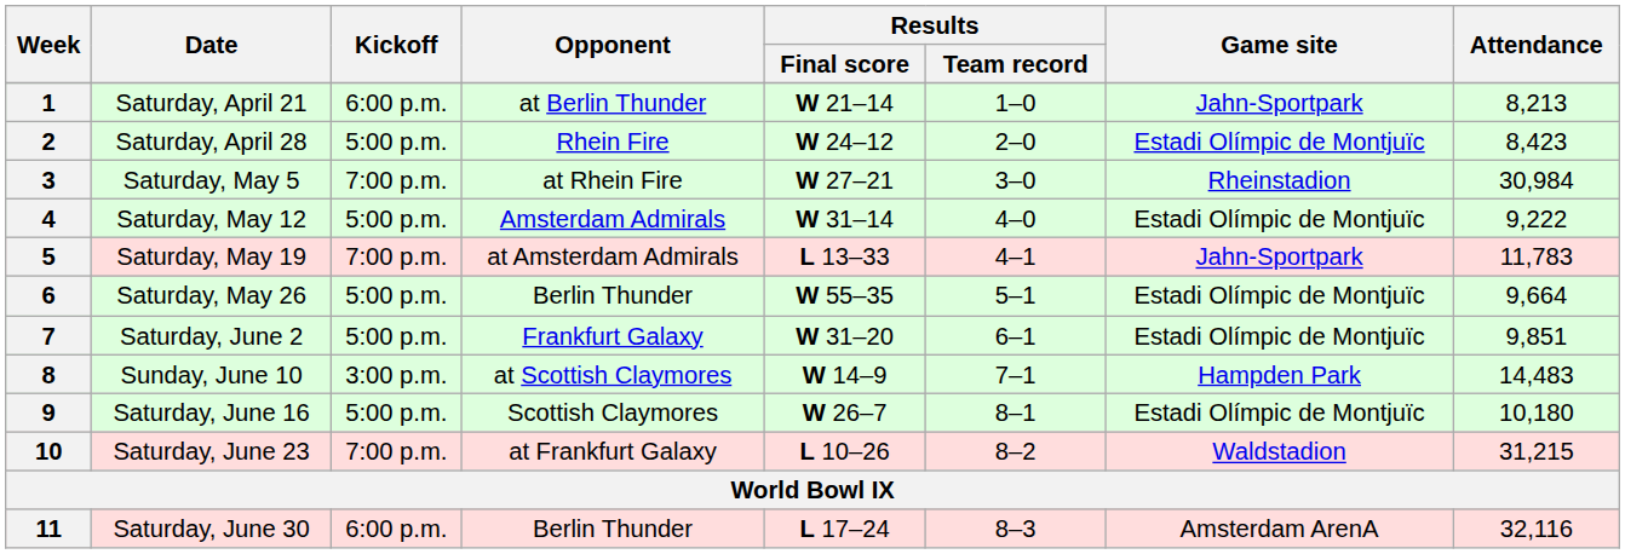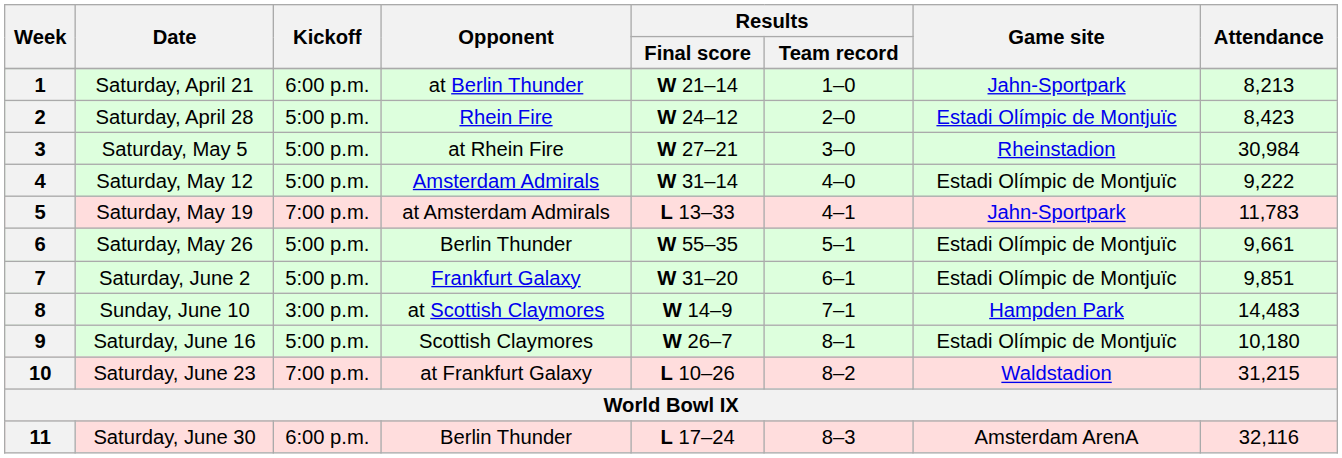 <table class="wikitable" style="font-size:95%; text-align:center; width:66em">
 <tr>
 <th rowspan="2">Week</th>
 <th rowspan="2">Date</th>
 <th rowspan="2">Kickoff </th>
 <th rowspan="2">Opponent</th>
 <th colspan="2">Results</th>
 <th rowspan="2">Game site</th>
 <th rowspan="2">Attendance</th>
 </tr>
 <tr>
 <th>Final score</th>
 <th>Team record</th>
 </tr>
 <tr>
 </tr>
 <tr bgcolor="#DDFFDD">
 <th>1</th>
 <td>Saturday, April 21</td>
 <td>6:00 p.m.</td>
 <td>at <a href='#'>Berlin Thunder</a></td>
 <td><strong>W</strong> 21–14</td>
 <td>1–0</td>
 <td><a href='#'>Jahn-Sportpark</a></td>
 <td>8,213</td>
 </tr>
 <tr bgcolor="#DDFFDD">
 <th>2</th>
 <td>Saturday, April 28</td>
 <td>5:00 p.m.</td>
 <td><a href='#'>Rhein Fire</a></td>
 <td><strong>W</strong> 24–12</td>
 <td>2–0</td>
 <td><a href='#'>Estadi Olímpic de Montjuïc</a></td>
 <td>8,423</td>
 </tr>
 <tr bgcolor="#DDFFDD">
 <th>3</th>
 <td>Saturday, May 5</td>
-<td>7:00 p.m.</td>
+<td>5:00 p.m.</td>
 <td>at Rhein Fire</td>
 <td><strong>W</strong> 27–21</td>
 <td>3–0</td>
 <td><a href='#'>Rheinstadion</a></td>
 <td>30,984</td>
 </tr>
 <tr bgcolor="#DDFFDD">
 <th>4</th>
 <td>Saturday, May 12</td>
 <td>5:00 p.m.</td>
 <td><a href='#'>Amsterdam Admirals</a></td>
 <td><strong>W</strong> 31–14</td>
 <td>4–0</td>
 <td>Estadi Olímpic de Montjuïc</td>
 <td>9,222</td>
 </tr>
 <tr bgcolor="#FFDDDD">
 <th>5</th>
 <td>Saturday, May 19</td>
 <td>7:00 p.m.</td>
 <td>at Amsterdam Admirals</td>
 <td><strong>L</strong> 13–33</td>
 <td>4–1</td>
 <td><a href='#'>Jahn-Sportpark</a></td>
 <td>11,783</td>
 </tr>
 <tr bgcolor="#DDFFDD">
 <th>6</th>
 <td>Saturday, May 26</td>
 <td>5:00 p.m.</td>
 <td>Berlin Thunder</td>
 <td><strong>W</strong> 55–35</td>
 <td>5–1</td>
 <td>Estadi Olímpic de Montjuïc</td>
-<td>9,664</td>
+<td>9,661</td>
 </tr>
 <tr bgcolor="#DDFFDD">
 <th>7</th>
 <td>Saturday, June 2</td>
 <td>5:00 p.m.</td>
 <td><a href='#'>Frankfurt Galaxy</a></td>
 <td><strong>W</strong> 31–20</td>
 <td>6–1</td>
 <td>Estadi Olímpic de Montjuïc</td>
 <td>9,851</td>
 </tr>
 <tr bgcolor="#DDFFDD">
 <th>8</th>
 <td>Sunday, June 10</td>
 <td>3:00 p.m.</td>
 <td>at <a href='#'>Scottish Claymores</a></td>
 <td><strong>W</strong> 14–9</td>
 <td>7–1</td>
 <td><a href='#'>Hampden Park</a></td>
 <td>14,483</td>
 </tr>
 <tr bgcolor="#DDFFDD">
 <th>9</th>
 <td>Saturday, June 16</td>
 <td>5:00 p.m.</td>
 <td>Scottish Claymores</td>
 <td><strong>W</strong> 26–7</td>
 <td>8–1</td>
 <td>Estadi Olímpic de Montjuïc</td>
 <td>10,180</td>
 </tr>
 <tr bgcolor="#FFDDDD">
 <th>10</th>
 <td>Saturday, June 23</td>
 <td>7:00 p.m.</td>
 <td>at Frankfurt Galaxy</td>
 <td><strong>L</strong> 10–26</td>
 <td>8–2</td>
 <td><a href='#'>Waldstadion</a></td>
 <td>31,215</td>
 </tr>
 <tr>
 <th colspan=8>World Bowl IX</th>
 </tr>
 <tr bgcolor="#FFDDDD">
 <th>11</th>
 <td>Saturday, June 30</td>
 <td>6:00 p.m.</td>
 <td>Berlin Thunder</td>
 <td><strong>L</strong> 17–24</td>
 <td>8–3</td>
 <td>Amsterdam ArenA</td>
 <td>32,116</td>
 </tr>
 </table>
